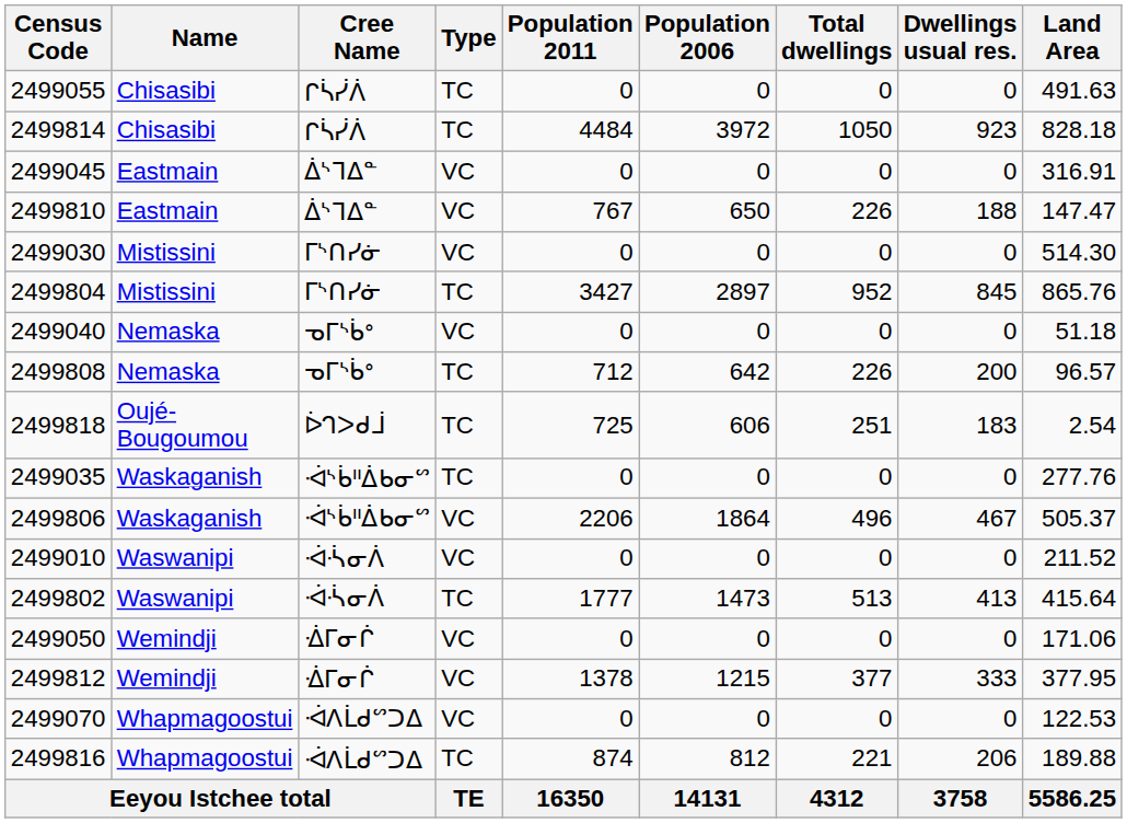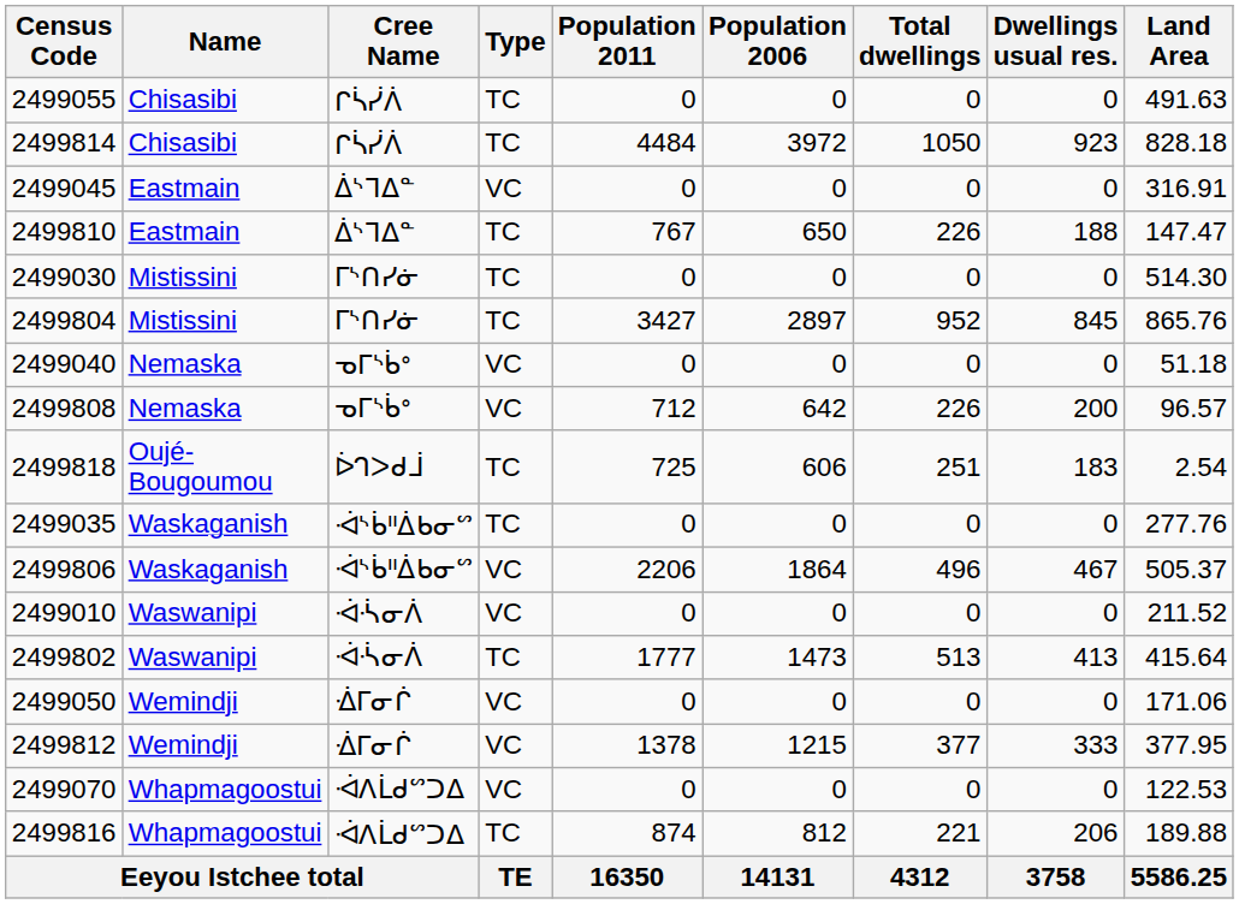 <table class="wikitable sortable">
 <tr>
 <th>Census<br>Code</th>
 <th>Name</th>
 <th>Cree Name</th>
 <th>Type</th>
 <th>Population<br>2011</th>
 <th>Population<br>2006</th>
 <th>Total<br>dwellings</th>
 <th>Dwellings<br>usual res.</th>
 <th>Land<br>Area</th>
 </tr>
 <tr>
 <td>2499055</td>
 <td><a href='#'>Chisasibi</a></td>
 <td>ᒋᓵᓰᐲ</td>
 <td>TC</td>
 <td align="right">0</td>
 <td align="right">0</td>
 <td align="right">0</td>
 <td align="right">0</td>
 <td align="right">491.63</td>
 </tr>
 <tr>
 <td>2499814</td>
 <td><a href='#'>Chisasibi</a></td>
 <td>ᒋᓵᓰᐲ</td>
 <td>TC</td>
 <td align="right">4484</td>
 <td align="right">3972</td>
 <td align="right">1050</td>
 <td align="right">923</td>
 <td align="right">828.18</td>
 </tr>
 <tr>
 <td>2499045</td>
 <td><a href='#'>Eastmain</a></td>
 <td>ᐄᔅᒣᐃᓐ</td>
 <td>VC</td>
 <td align="right">0</td>
 <td align="right">0</td>
 <td align="right">0</td>
 <td align="right">0</td>
 <td align="right">316.91</td>
 </tr>
 <tr>
 <td>2499810</td>
 <td><a href='#'>Eastmain</a></td>
 <td>ᐄᔅᒣᐃᓐ</td>
-<td>VC</td>
+<td>TC</td>
 <td align="right">767</td>
 <td align="right">650</td>
 <td align="right">226</td>
 <td align="right">188</td>
 <td align="right">147.47</td>
 </tr>
 <tr>
 <td>2499030</td>
 <td><a href='#'>Mistissini</a></td>
 <td>ᒥᔅᑎᓯᓃ</td>
-<td>VC</td>
+<td>TC</td>
 <td align="right">0</td>
 <td align="right">0</td>
 <td align="right">0</td>
 <td align="right">0</td>
 <td align="right">514.30</td>
 </tr>
 <tr>
 <td>2499804</td>
 <td><a href='#'>Mistissini</a></td>
 <td>ᒥᔅᑎᓯᓃ</td>
 <td>TC</td>
 <td align="right">3427</td>
 <td align="right">2897</td>
 <td align="right">952</td>
 <td align="right">845</td>
 <td align="right">865.76</td>
 </tr>
 <tr>
 <td>2499040</td>
 <td><a href='#'>Nemaska</a></td>
 <td>ᓀᒥᔅᑳᐤ</td>
 <td>VC</td>
 <td align="right">0</td>
 <td align="right">0</td>
 <td align="right">0</td>
 <td align="right">0</td>
 <td align="right">51.18</td>
 </tr>
 <tr>
 <td>2499808</td>
 <td><a href='#'>Nemaska</a></td>
 <td>ᓀᒥᔅᑳᐤ</td>
-<td>TC</td>
+<td>VC</td>
 <td align="right">712</td>
 <td align="right">642</td>
 <td align="right">226</td>
 <td align="right">200</td>
 <td align="right">96.57</td>
 </tr>
 <tr>
 <td>2499818</td>
 <td><a href='#'>Oujé-Bougoumou</a></td>
 <td>ᐆᒉᐳᑯᒨ</td>
 <td>TC</td>
 <td align="right">725</td>
 <td align="right">606</td>
 <td align="right">251</td>
 <td align="right">183</td>
 <td align="right">2.54</td>
 </tr>
 <tr>
 <td>2499035</td>
 <td><a href='#'>Waskaganish</a></td>
 <td>ᐙᔅᑳᐦᐄᑲᓂᔥ</td>
 <td>TC</td>
 <td align="right">0</td>
 <td align="right">0</td>
 <td align="right">0</td>
 <td align="right">0</td>
 <td align="right">277.76</td>
 </tr>
 <tr>
 <td>2499806</td>
 <td><a href='#'>Waskaganish</a></td>
 <td>ᐙᔅᑳᐦᐄᑲᓂᔥ</td>
 <td>VC</td>
 <td align="right">2206</td>
 <td align="right">1864</td>
 <td align="right">496</td>
 <td align="right">467</td>
 <td align="right">505.37</td>
 </tr>
 <tr>
 <td>2499010</td>
 <td><a href='#'>Waswanipi</a></td>
 <td>ᐙᔂᓂᐲ</td>
 <td>VC</td>
 <td align="right">0</td>
 <td align="right">0</td>
 <td align="right">0</td>
 <td align="right">0</td>
 <td align="right">211.52</td>
 </tr>
 <tr>
 <td>2499802</td>
 <td><a href='#'>Waswanipi</a></td>
 <td>ᐙᔂᓂᐲ</td>
 <td>TC</td>
 <td align="right">1777</td>
 <td align="right">1473</td>
 <td align="right">513</td>
 <td align="right">413</td>
 <td align="right">415.64</td>
 </tr>
 <tr>
 <td>2499050</td>
 <td><a href='#'>Wemindji</a></td>
 <td>ᐐᒥᓂᒌ</td>
 <td>VC</td>
 <td align="right">0</td>
 <td align="right">0</td>
 <td align="right">0</td>
 <td align="right">0</td>
 <td align="right">171.06</td>
 </tr>
 <tr>
 <td>2499812</td>
 <td><a href='#'>Wemindji</a></td>
 <td>ᐐᒥᓂᒌ</td>
 <td>VC</td>
 <td align="right">1378</td>
 <td align="right">1215</td>
 <td align="right">377</td>
 <td align="right">333</td>
 <td align="right">377.95</td>
 </tr>
 <tr>
 <td>2499070</td>
 <td><a href='#'>Whapmagoostui</a></td>
 <td>ᐙᐱᒫᑯᔥᑐᐃ</td>
 <td>VC</td>
 <td align="right">0</td>
 <td align="right">0</td>
 <td align="right">0</td>
 <td align="right">0</td>
 <td align="right">122.53</td>
 </tr>
 <tr>
 <td>2499816</td>
 <td><a href='#'>Whapmagoostui</a></td>
 <td>ᐙᐱᒫᑯᔥᑐᐃ</td>
 <td>TC</td>
 <td align="right">874</td>
 <td align="right">812</td>
 <td align="right">221</td>
 <td align="right">206</td>
 <td align="right">189.88</td>
 </tr>
 <tr>
 <th colspan="3">Eeyou Istchee total</th>
 <th>TE</th>
 <th align="right">16350</th>
 <th align="right">14131</th>
 <th align="right">4312</th>
 <th align="right">3758</th>
 <th align="right">5586.25</th>
 </tr>
 </table>
